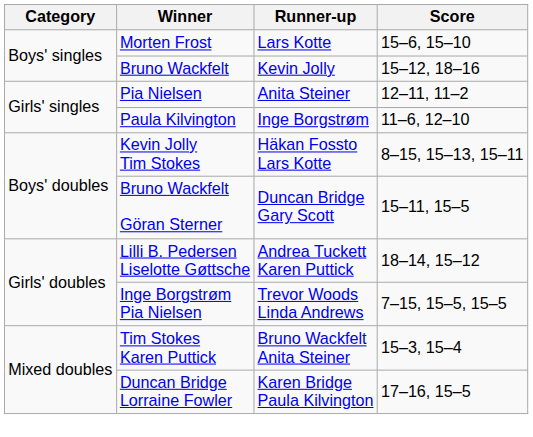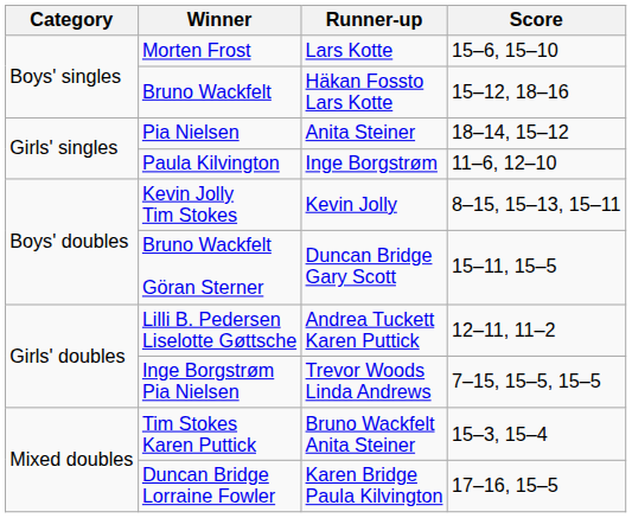 <table class="wikitable">
 <tr>
 <th>Category</th>
 <th>Winner</th>
 <th>Runner-up</th>
 <th>Score</th>
 </tr>
 <tr>
 <td rowspan=2>Boys' singles</td>
 <td> <a href='#'>Morten Frost</a></td>
 <td> <a href='#'>Lars Kotte</a></td>
 <td>15–6, 15–10</td>
 </tr>
 <tr>
 <td> <a href='#'>Bruno Wackfelt</a></td>
-<td> <a href='#'>Kevin Jolly</a></td>
+<td> <a href='#'>Häkan Fossto</a><br> <a href='#'>Lars Kotte</a></td>
 <td>15–12, 18–16</td>
 </tr>
 <tr>
 <td rowspan=2>Girls' singles</td>
 <td> <a href='#'>Pia Nielsen</a></td>
 <td> <a href='#'>Anita Steiner</a></td>
-<td>12–11, 11–2</td>
+<td>18–14, 15–12</td>
 </tr>
 <tr>
 <td> <a href='#'>Paula Kilvington</a></td>
 <td> <a href='#'>Inge Borgstrøm</a></td>
 <td>11–6, 12–10</td>
 </tr>
 <tr>
 <td rowspan=2>Boys' doubles</td>
 <td> <a href='#'>Kevin Jolly</a><br> <a href='#'>Tim Stokes</a></td>
-<td> <a href='#'>Häkan Fossto</a><br> <a href='#'>Lars Kotte</a></td>
+<td> <a href='#'>Kevin Jolly</a></td>
 <td>8–15, 15–13, 15–11</td>
 </tr>
 <tr>
 <td> <a href='#'>Bruno Wackfelt</a><br><br> <a href='#'>Göran Sterner</a></td>
 <td> <a href='#'>Duncan Bridge</a><br> <a href='#'>Gary Scott</a></td>
 <td>15–11, 15–5</td>
 </tr>
 <tr>
 <td rowspan=2>Girls' doubles</td>
 <td> <a href='#'>Lilli B. Pedersen</a><br>  <a href='#'>Liselotte Gøttsche</a></td>
 <td> <a href='#'>Andrea Tuckett</a><br> <a href='#'>Karen Puttick</a></td>
-<td>18–14, 15–12</td>
+<td>12–11, 11–2</td>
 </tr>
 <tr>
 <td> <a href='#'>Inge Borgstrøm</a><br> <a href='#'>Pia Nielsen</a></td>
 <td> <a href='#'>Trevor Woods</a><br> <a href='#'>Linda Andrews</a></td>
 <td>7–15, 15–5, 15–5</td>
 </tr>
 <tr>
 <td rowspan=2>Mixed doubles</td>
 <td> <a href='#'>Tim Stokes</a><br> <a href='#'>Karen Puttick</a></td>
 <td> <a href='#'>Bruno Wackfelt</a><br> <a href='#'>Anita Steiner</a></td>
 <td>15–3, 15–4</td>
 </tr>
 <tr>
 <td> <a href='#'>Duncan Bridge</a><br> <a href='#'>Lorraine Fowler</a></td>
 <td> <a href='#'>Karen Bridge</a><br> <a href='#'>Paula Kilvington</a></td>
 <td>17–16, 15–5</td>
 </tr>
 </table>
